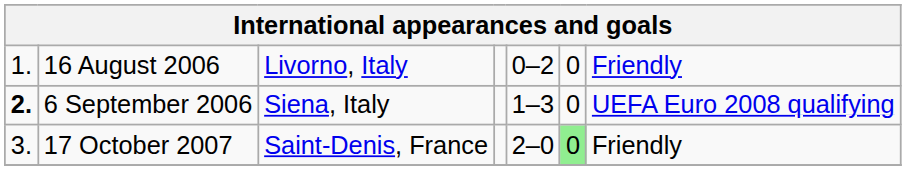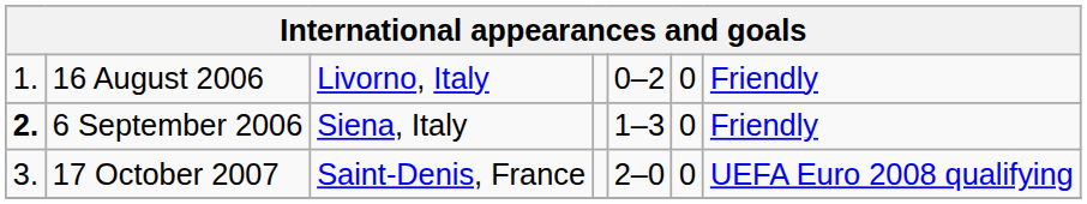 <table class="wikitable collapsible" style="font-size:90%">
 <tr>
 <th colspan=7>International appearances and goals</th>
 </tr>
 <tr>
 <td>1.</td>
 <td>16 August 2006</td>
 <td><a href='#'>Livorno</a>, <a href='#'>Italy</a></td>
 <td></td>
 <td>0–2</td>
 <td>0</td>
 <td><a href='#'>Friendly</a></td>
 </tr>
 <tr>
 <td><strong>2.</strong></td>
 <td>6 September 2006</td>
 <td><a href='#'>Siena</a>, Italy</td>
 <td></td>
 <td>1–3</td>
 <td>0</td>
-<td><a href='#'>UEFA Euro 2008 qualifying</a></td>
+<td><a href='#'>Friendly</a></td>
 </tr>
 <tr>
 <td>3.</td>
 <td>17 October 2007</td>
 <td><a href='#'>Saint-Denis</a>, France</td>
 <td></td>
 <td>2–0</td>
-<td style="background: lightgreen;">0</td>
-<td>Friendly</td>
+<td>0</td>
+<td><a href='#'>UEFA Euro 2008 qualifying</a></td>
 </tr>
 <tr>
 </tr>
 </table>
